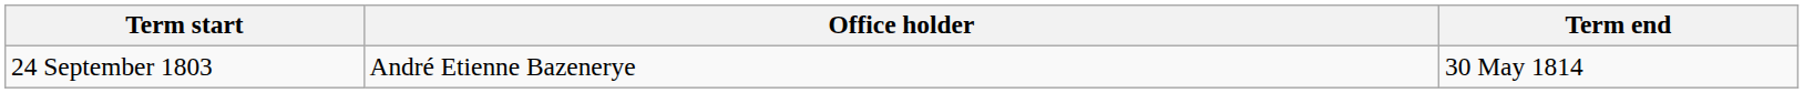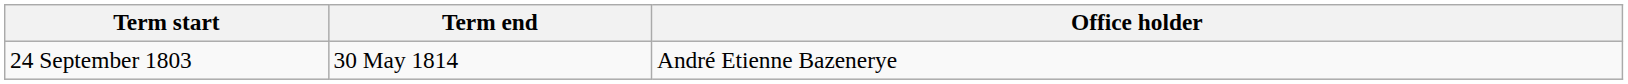 <table class="wikitable" style="width: 70%;">
 <tr>
 <th align="left" style="width: 20%;">Term start</th>
+<th align="left" style="width: 20%;">Term end</th>
 <th align="left">Office holder</th>
-<th align="left" style="width: 20%;">Term end</th>
 </tr>
 <tr valign="top">
 <td>24 September 1803</td>
+<td>30 May 1814</td>
 <td>André Etienne Bazenerye</td>
-<td>30 May 1814</td>
 </tr>
 </table>
